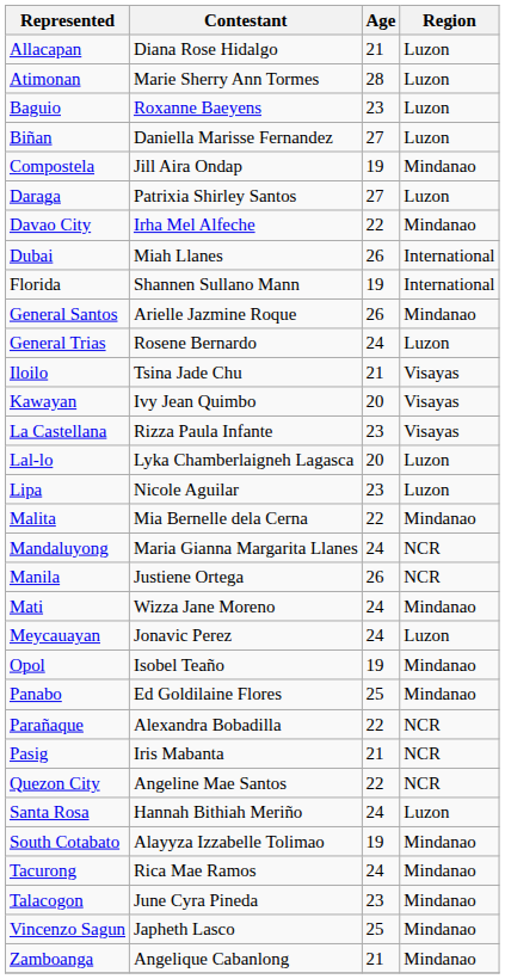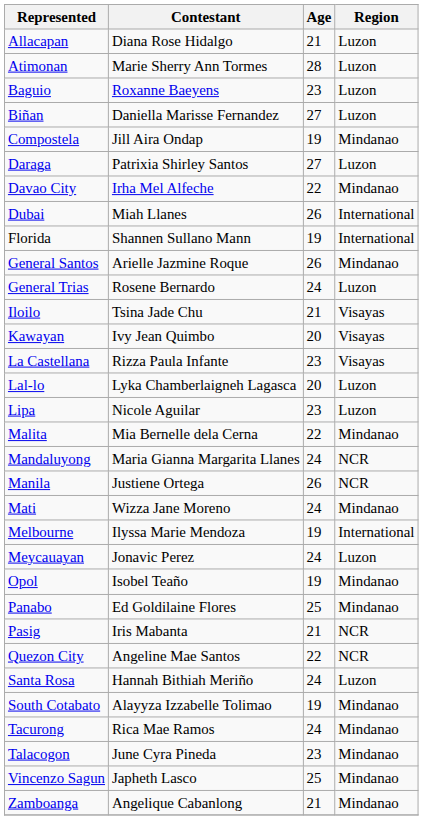 <table class="wikitable sortable" style="font-size: 95%;">
 <tr>
 <th>Represented</th>
 <th>Contestant</th>
 <th>Age</th>
 <th>Region</th>
 </tr>
 <tr>
 <td><a href='#'>Allacapan</a></td>
 <td>Diana Rose Hidalgo</td>
 <td>21</td>
 <td>Luzon</td>
 </tr>
 <tr>
 <td><a href='#'>Atimonan</a></td>
 <td>Marie Sherry Ann Tormes</td>
 <td>28</td>
 <td>Luzon</td>
 </tr>
 <tr>
 <td><a href='#'>Baguio</a></td>
 <td><a href='#'>Roxanne Baeyens</a></td>
 <td>23</td>
 <td>Luzon</td>
 </tr>
 <tr>
 <td><a href='#'>Biñan</a></td>
 <td>Daniella Marisse Fernandez</td>
 <td>27</td>
 <td>Luzon</td>
 </tr>
 <tr>
 <td><a href='#'>Compostela</a></td>
 <td>Jill Aira Ondap</td>
 <td>19</td>
 <td>Mindanao</td>
 </tr>
 <tr>
 <td><a href='#'>Daraga</a></td>
 <td>Patrixia Shirley Santos</td>
 <td>27</td>
 <td>Luzon</td>
 </tr>
 <tr>
 <td><a href='#'>Davao City</a></td>
 <td><a href='#'>Irha Mel Alfeche</a></td>
 <td>22</td>
 <td>Mindanao</td>
 </tr>
 <tr>
 <td><a href='#'>Dubai</a></td>
 <td>Miah Llanes</td>
 <td>26</td>
 <td>International</td>
 </tr>
 <tr>
 <td>Florida</td>
 <td>Shannen Sullano Mann</td>
 <td>19</td>
 <td>International</td>
 </tr>
 <tr>
 <td><a href='#'>General Santos</a></td>
 <td>Arielle Jazmine Roque</td>
 <td>26</td>
 <td>Mindanao</td>
 </tr>
 <tr>
 <td><a href='#'>General Trias</a></td>
 <td>Rosene Bernardo</td>
 <td>24</td>
 <td>Luzon</td>
 </tr>
 <tr>
 <td><a href='#'>Iloilo</a></td>
 <td>Tsina Jade Chu</td>
 <td>21</td>
 <td>Visayas</td>
 </tr>
 <tr>
 <td><a href='#'>Kawayan</a></td>
 <td>Ivy Jean Quimbo</td>
 <td>20</td>
 <td>Visayas</td>
 </tr>
 <tr>
 <td><a href='#'>La Castellana</a></td>
 <td>Rizza Paula Infante</td>
 <td>23</td>
 <td>Visayas</td>
 </tr>
 <tr>
 <td><a href='#'>Lal-lo</a></td>
 <td>Lyka Chamberlaigneh Lagasca</td>
 <td>20</td>
 <td>Luzon</td>
 </tr>
 <tr>
 <td><a href='#'>Lipa</a></td>
 <td>Nicole Aguilar</td>
 <td>23</td>
 <td>Luzon</td>
 </tr>
 <tr>
 <td><a href='#'>Malita</a></td>
 <td>Mia Bernelle dela Cerna</td>
 <td>22</td>
 <td>Mindanao</td>
 </tr>
 <tr>
 <td><a href='#'>Mandaluyong</a></td>
 <td>Maria Gianna Margarita Llanes</td>
 <td>24</td>
 <td>NCR</td>
 </tr>
 <tr>
 <td><a href='#'>Manila</a></td>
 <td>Justiene Ortega</td>
 <td>26</td>
 <td>NCR</td>
 </tr>
 <tr>
 <td><a href='#'>Mati</a></td>
 <td>Wizza Jane Moreno</td>
 <td>24</td>
 <td>Mindanao</td>
 </tr>
 <tr>
+<td><a href='#'>Melbourne</a></td>
+<td>Ilyssa Marie Mendoza</td>
+<td>19</td>
+<td>International</td>
+</tr>
+<tr>
 <td><a href='#'>Meycauayan</a></td>
 <td>Jonavic Perez</td>
 <td>24</td>
 <td>Luzon</td>
 </tr>
 <tr>
 <td><a href='#'>Opol</a></td>
 <td>Isobel Teaño</td>
 <td>19</td>
 <td>Mindanao</td>
 </tr>
 <tr>
 <td><a href='#'>Panabo</a></td>
 <td>Ed Goldilaine Flores</td>
 <td>25</td>
 <td>Mindanao</td>
-</tr>
-<tr>
-<td><a href='#'>Parañaque</a></td>
-<td>Alexandra Bobadilla</td>
-<td>22</td>
-<td>NCR</td>
 </tr>
 <tr>
 <td><a href='#'>Pasig</a></td>
 <td>Iris Mabanta</td>
 <td>21</td>
 <td>NCR</td>
 </tr>
 <tr>
 <td><a href='#'>Quezon City</a></td>
 <td>Angeline Mae Santos</td>
 <td>22</td>
 <td>NCR</td>
 </tr>
 <tr>
 <td><a href='#'>Santa Rosa</a></td>
 <td>Hannah Bithiah Meriño</td>
 <td>24</td>
 <td>Luzon</td>
 </tr>
 <tr>
 <td><a href='#'>South Cotabato</a></td>
 <td>Alayyza Izzabelle Tolimao</td>
 <td>19</td>
 <td>Mindanao</td>
 </tr>
 <tr>
 <td><a href='#'>Tacurong</a></td>
 <td>Rica Mae Ramos</td>
 <td>24</td>
 <td>Mindanao</td>
 </tr>
 <tr>
 <td><a href='#'>Talacogon</a></td>
 <td>June Cyra Pineda</td>
 <td>23</td>
 <td>Mindanao</td>
 </tr>
 <tr>
 <td><a href='#'>Vincenzo Sagun</a></td>
 <td>Japheth Lasco</td>
 <td>25</td>
 <td>Mindanao</td>
 </tr>
 <tr>
 <td><a href='#'>Zamboanga</a></td>
 <td>Angelique Cabanlong</td>
 <td>21</td>
 <td>Mindanao</td>
 </tr>
 <tr>
 </tr>
 </table>
